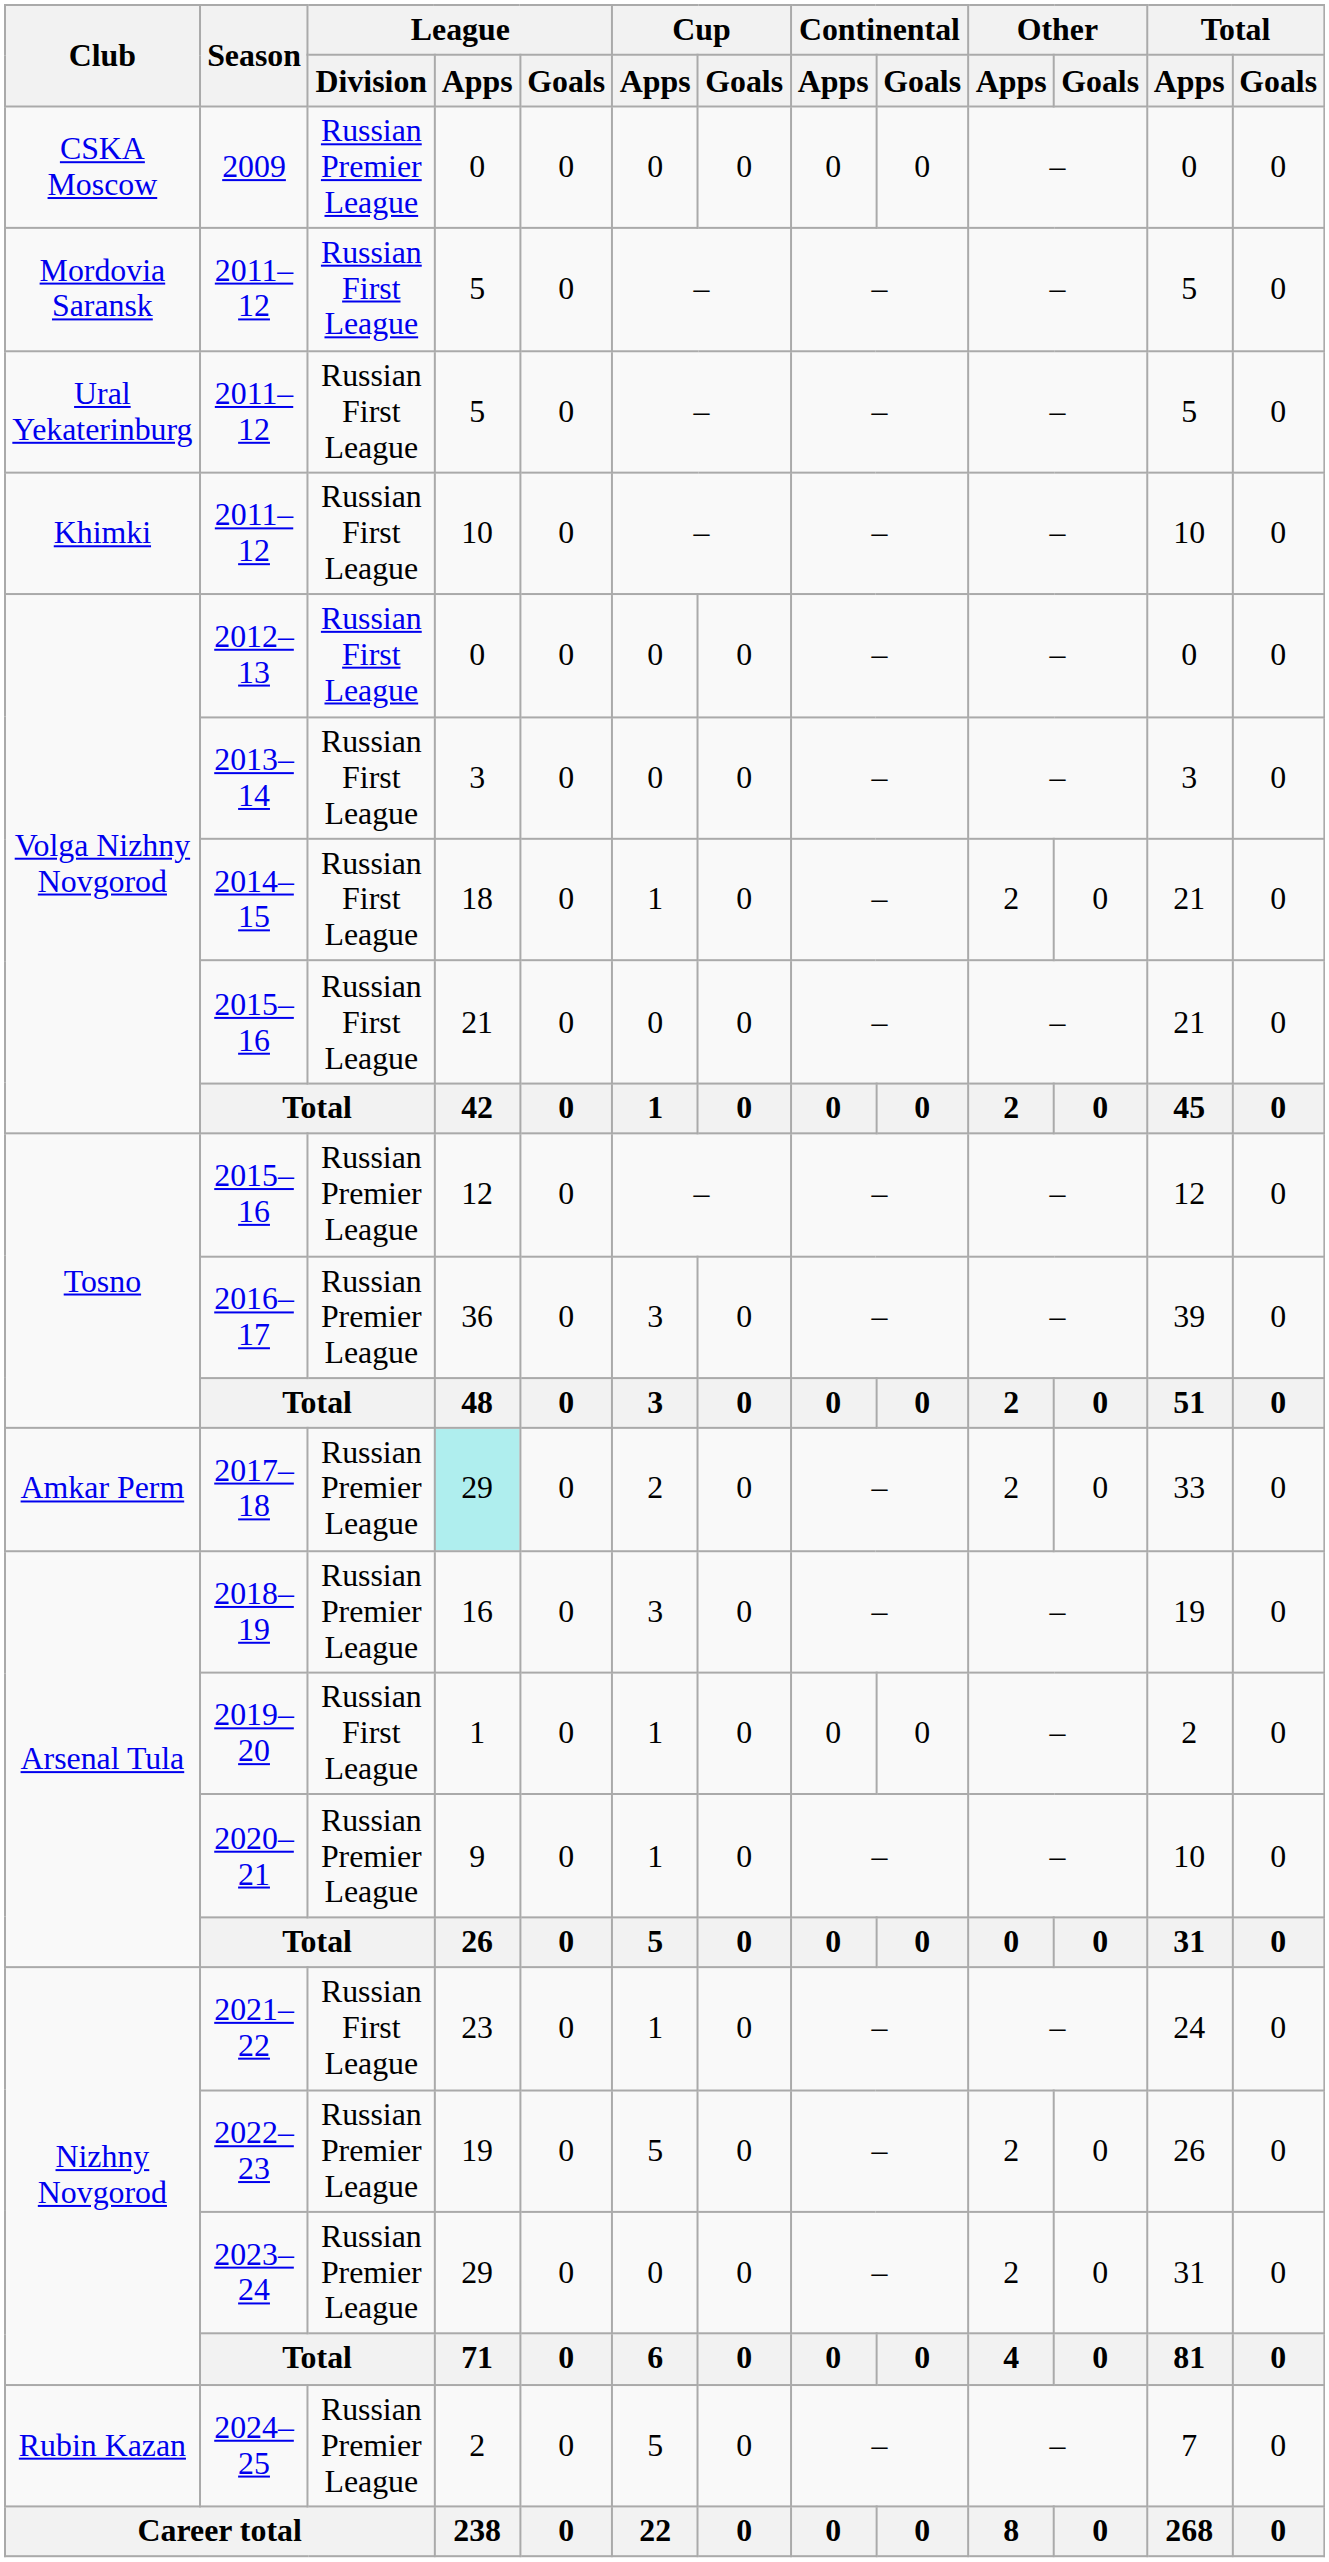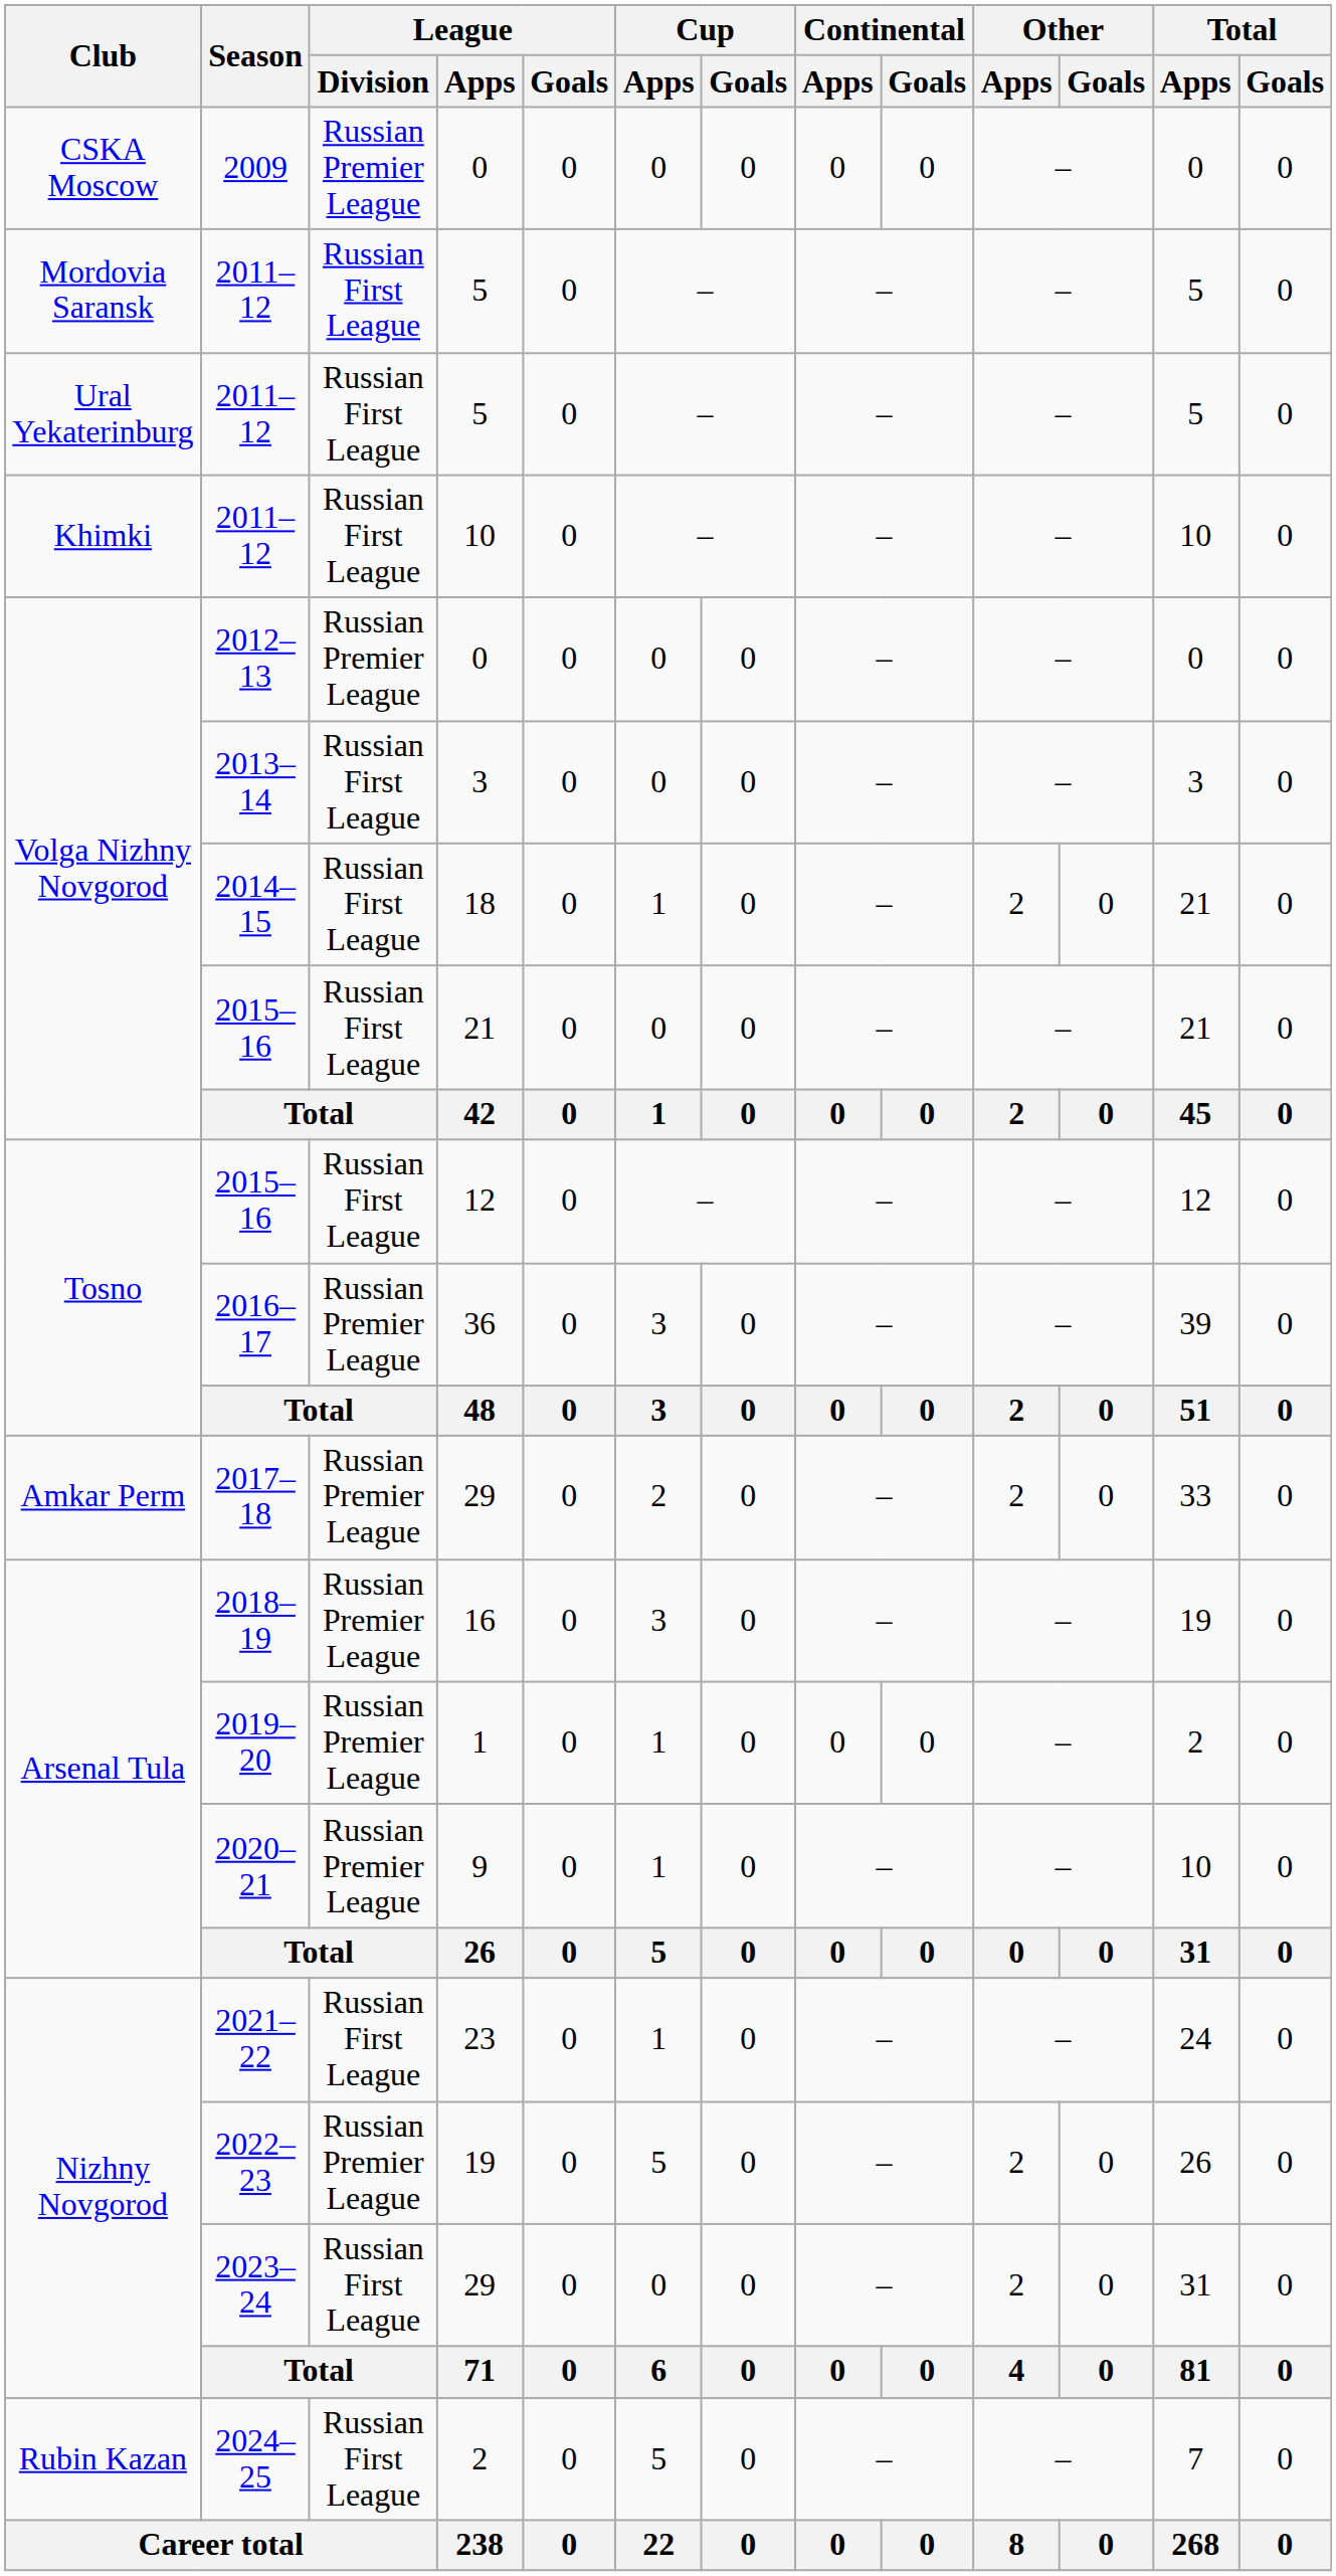 <table class="wikitable" style="text-align: center;">
 <tr>
 <th rowspan=2>Club</th>
 <th rowspan=2>Season</th>
 <th colspan=3>League</th>
 <th colspan=2>Cup</th>
 <th colspan=2>Continental</th>
 <th colspan=2>Other</th>
 <th colspan=2>Total</th>
 </tr>
 <tr>
 <th>Division</th>
 <th>Apps</th>
 <th>Goals</th>
 <th>Apps</th>
 <th>Goals</th>
 <th>Apps</th>
 <th>Goals</th>
 <th>Apps</th>
 <th>Goals</th>
 <th>Apps</th>
 <th>Goals</th>
 </tr>
 <tr>
 <td><a href='#'>CSKA Moscow</a></td>
 <td><a href='#'>2009</a></td>
 <td><a href='#'>Russian Premier League</a></td>
 <td>0</td>
 <td>0</td>
 <td>0</td>
 <td>0</td>
 <td>0</td>
 <td>0</td>
 <td colspan="2">–</td>
 <td>0</td>
 <td>0</td>
 </tr>
 <tr>
 <td><a href='#'>Mordovia Saransk</a></td>
 <td><a href='#'>2011–12</a></td>
 <td><a href='#'>Russian First League</a></td>
 <td>5</td>
 <td>0</td>
 <td colspan="2">–</td>
 <td colspan="2">–</td>
 <td colspan="2">–</td>
 <td>5</td>
 <td>0</td>
 </tr>
 <tr>
 <td><a href='#'>Ural Yekaterinburg</a></td>
 <td><a href='#'>2011–12</a></td>
 <td>Russian First League</td>
 <td>5</td>
 <td>0</td>
 <td colspan="2">–</td>
 <td colspan="2">–</td>
 <td colspan="2">–</td>
 <td>5</td>
 <td>0</td>
 </tr>
 <tr>
 <td><a href='#'>Khimki</a></td>
 <td><a href='#'>2011–12</a></td>
 <td>Russian First League</td>
 <td>10</td>
 <td>0</td>
 <td colspan="2">–</td>
 <td colspan="2">–</td>
 <td colspan="2">–</td>
 <td>10</td>
 <td>0</td>
 </tr>
 <tr>
 <td rowspan="5"><a href='#'>Volga Nizhny Novgorod</a></td>
 <td><a href='#'>2012–13</a></td>
-<td><a href='#'>Russian First League</a></td>
+<td>Russian Premier League</td>
 <td>0</td>
 <td>0</td>
 <td>0</td>
 <td>0</td>
 <td colspan="2">–</td>
 <td colspan="2">–</td>
 <td>0</td>
 <td>0</td>
 </tr>
 <tr>
 <td><a href='#'>2013–14</a></td>
 <td>Russian First League</td>
 <td>3</td>
 <td>0</td>
 <td>0</td>
 <td>0</td>
 <td colspan="2">–</td>
 <td colspan="2">–</td>
 <td>3</td>
 <td>0</td>
 </tr>
 <tr>
 <td><a href='#'>2014–15</a></td>
 <td>Russian First League</td>
 <td>18</td>
 <td>0</td>
 <td>1</td>
 <td>0</td>
 <td colspan="2">–</td>
 <td>2</td>
 <td>0</td>
 <td>21</td>
 <td>0</td>
 </tr>
 <tr>
 <td><a href='#'>2015–16</a></td>
 <td>Russian First League</td>
 <td>21</td>
 <td>0</td>
 <td>0</td>
 <td>0</td>
 <td colspan="2">–</td>
 <td colspan="2">–</td>
 <td>21</td>
 <td>0</td>
 </tr>
 <tr>
 <th colspan=2>Total</th>
 <th>42</th>
 <th>0</th>
 <th>1</th>
 <th>0</th>
 <th>0</th>
 <th>0</th>
 <th>2</th>
 <th>0</th>
 <th>45</th>
 <th>0</th>
 </tr>
 <tr>
 <td rowspan="3"><a href='#'>Tosno</a></td>
 <td><a href='#'>2015–16</a></td>
-<td>Russian Premier League</td>
+<td>Russian First League</td>
 <td>12</td>
 <td>0</td>
 <td colspan="2">–</td>
 <td colspan="2">–</td>
 <td colspan="2">–</td>
 <td>12</td>
 <td>0</td>
 </tr>
 <tr>
 <td><a href='#'>2016–17</a></td>
 <td>Russian Premier League</td>
 <td>36</td>
 <td>0</td>
 <td>3</td>
 <td>0</td>
 <td colspan="2">–</td>
 <td colspan="2">–</td>
 <td>39</td>
 <td>0</td>
 </tr>
 <tr>
 <th colspan=2>Total</th>
 <th>48</th>
 <th>0</th>
 <th>3</th>
 <th>0</th>
 <th>0</th>
 <th>0</th>
 <th>2</th>
 <th>0</th>
 <th>51</th>
 <th>0</th>
 </tr>
 <tr>
 <td><a href='#'>Amkar Perm</a></td>
 <td><a href='#'>2017–18</a></td>
 <td>Russian Premier League</td>
-<td style="background: paleturquoise;">29</td>
+<td>29</td>
 <td>0</td>
 <td>2</td>
 <td>0</td>
 <td colspan="2">–</td>
 <td>2</td>
 <td>0</td>
 <td>33</td>
 <td>0</td>
 </tr>
 <tr>
 <td rowspan="4"><a href='#'>Arsenal Tula</a></td>
 <td><a href='#'>2018–19</a></td>
 <td>Russian Premier League</td>
 <td>16</td>
 <td>0</td>
 <td>3</td>
 <td>0</td>
 <td colspan="2">–</td>
 <td colspan="2">–</td>
 <td>19</td>
 <td>0</td>
 </tr>
 <tr>
 <td><a href='#'>2019–20</a></td>
-<td>Russian First League</td>
+<td>Russian Premier League</td>
 <td>1</td>
 <td>0</td>
 <td>1</td>
 <td>0</td>
 <td>0</td>
 <td>0</td>
 <td colspan="2">–</td>
 <td>2</td>
 <td>0</td>
 </tr>
 <tr>
 <td><a href='#'>2020–21</a></td>
 <td>Russian Premier League</td>
 <td>9</td>
 <td>0</td>
 <td>1</td>
 <td>0</td>
 <td colspan="2">–</td>
 <td colspan="2">–</td>
 <td>10</td>
 <td>0</td>
 </tr>
 <tr>
 <th colspan=2>Total</th>
 <th>26</th>
 <th>0</th>
 <th>5</th>
 <th>0</th>
 <th>0</th>
 <th>0</th>
 <th>0</th>
 <th>0</th>
 <th>31</th>
 <th>0</th>
 </tr>
 <tr>
 <td rowspan="4"><a href='#'>Nizhny Novgorod</a></td>
 <td><a href='#'>2021–22</a></td>
 <td>Russian First League</td>
 <td>23</td>
 <td>0</td>
 <td>1</td>
 <td>0</td>
 <td colspan="2">–</td>
 <td colspan="2">–</td>
 <td>24</td>
 <td>0</td>
 </tr>
 <tr>
 <td><a href='#'>2022–23</a></td>
 <td>Russian Premier League</td>
 <td>19</td>
 <td>0</td>
 <td>5</td>
 <td>0</td>
 <td colspan="2">–</td>
 <td>2</td>
 <td>0</td>
 <td>26</td>
 <td>0</td>
 </tr>
 <tr>
 <td><a href='#'>2023–24</a></td>
-<td>Russian Premier League</td>
+<td>Russian First League</td>
 <td>29</td>
 <td>0</td>
 <td>0</td>
 <td>0</td>
 <td colspan="2">–</td>
 <td>2</td>
 <td>0</td>
 <td>31</td>
 <td>0</td>
 </tr>
 <tr>
 <th colspan="2">Total</th>
 <th>71</th>
 <th>0</th>
 <th>6</th>
 <th>0</th>
 <th>0</th>
 <th>0</th>
 <th>4</th>
 <th>0</th>
 <th>81</th>
 <th>0</th>
 </tr>
 <tr>
 <td><a href='#'>Rubin Kazan</a></td>
 <td><a href='#'>2024–25</a></td>
-<td>Russian Premier League</td>
+<td>Russian First League</td>
 <td>2</td>
 <td>0</td>
 <td>5</td>
 <td>0</td>
 <td colspan="2">–</td>
 <td colspan="2">–</td>
 <td>7</td>
 <td>0</td>
 </tr>
 <tr>
 <th colspan="3">Career total</th>
 <th>238</th>
 <th>0</th>
 <th>22</th>
 <th>0</th>
 <th>0</th>
 <th>0</th>
 <th>8</th>
 <th>0</th>
 <th>268</th>
 <th>0</th>
 </tr>
 </table>
